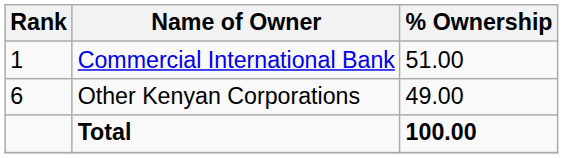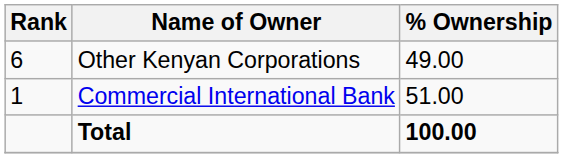 <table class="wikitable sortable" style="margin-left:auto;margin-right:auto">
 <tr>
 <th style="width:2em;">Rank</th>
 <th>Name of Owner</th>
 <th>% Ownership</th>
 </tr>
 <tr>
+<td>6</td>
+<td>Other Kenyan Corporations</td>
+<td>49.00</td>
+</tr>
+<tr>
 <td>1</td>
 <td><a href='#'>Commercial International Bank</a></td>
 <td>51.00</td>
-</tr>
-<tr>
-<td>6</td>
-<td>Other Kenyan Corporations</td>
-<td>49.00</td>
 </tr>
 <tr>
 <td></td>
 <td><strong>Total</strong></td>
 <td><strong>100.00</strong></td>
 </tr>
 <tr>
 </tr>
 </table>
